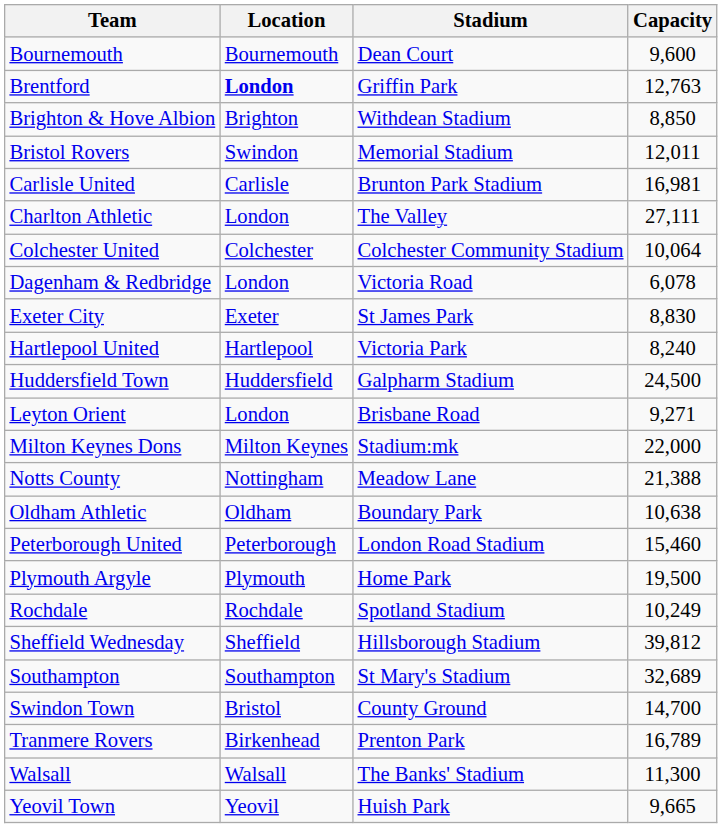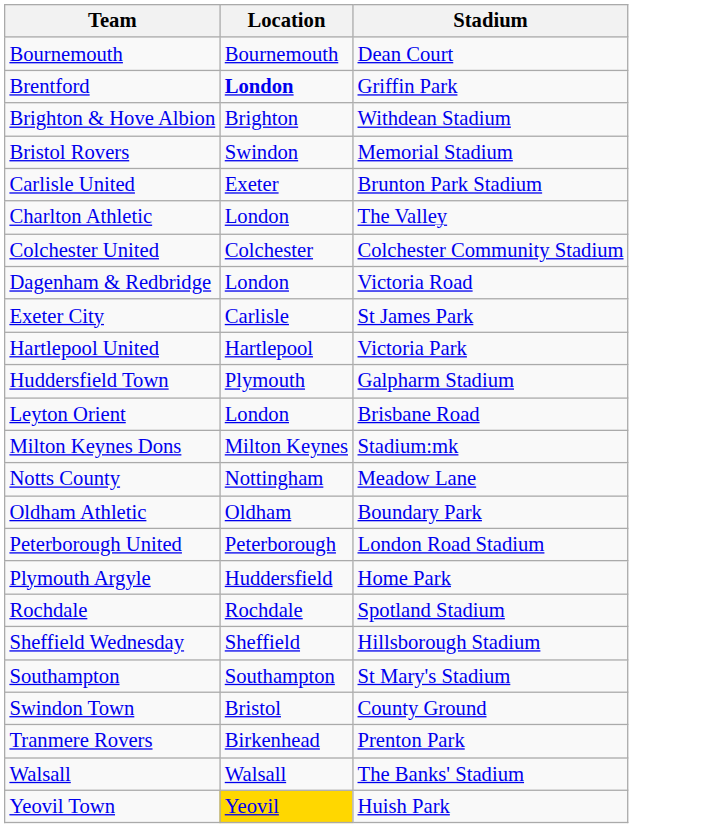 <table class="wikitable sortable">
 <tr>
 <th>Team</th>
 <th>Location</th>
 <th>Stadium</th>
-<th>Capacity</th>
 </tr>
 <tr>
 <td><a href='#'>Bournemouth</a></td>
 <td><a href='#'>Bournemouth</a></td>
 <td><a href='#'>Dean Court</a></td>
-<td style="text-align:center;">9,600</td>
 </tr>
 <tr>
 <td><a href='#'>Brentford</a></td>
 <td><strong><a href='#'>London</a></strong></td>
 <td><a href='#'>Griffin Park</a></td>
-<td style="text-align:center;">12,763</td>
 </tr>
 <tr>
 <td><a href='#'>Brighton & Hove Albion</a></td>
 <td><a href='#'>Brighton</a></td>
 <td><a href='#'>Withdean Stadium</a></td>
-<td style="text-align:center;">8,850</td>
 </tr>
 <tr>
 <td><a href='#'>Bristol Rovers</a></td>
 <td><a href='#'>Swindon</a></td>
 <td><a href='#'>Memorial Stadium</a></td>
-<td style="text-align:center;">12,011</td>
 </tr>
 <tr>
 <td><a href='#'>Carlisle United</a></td>
-<td><a href='#'>Carlisle</a></td>
+<td><a href='#'>Exeter</a></td>
 <td><a href='#'>Brunton Park Stadium</a></td>
-<td style="text-align:center;">16,981</td>
 </tr>
 <tr>
 <td><a href='#'>Charlton Athletic</a></td>
 <td><a href='#'>London</a></td>
 <td><a href='#'>The Valley</a></td>
-<td style="text-align:center;">27,111</td>
 </tr>
 <tr>
 <td><a href='#'>Colchester United</a></td>
 <td><a href='#'>Colchester</a></td>
 <td><a href='#'>Colchester Community Stadium</a></td>
-<td style="text-align:center;">10,064</td>
 </tr>
 <tr>
 <td><a href='#'>Dagenham & Redbridge</a></td>
 <td><a href='#'>London</a></td>
 <td><a href='#'>Victoria Road</a></td>
-<td style="text-align:center;">6,078</td>
 </tr>
 <tr>
 <td><a href='#'>Exeter City</a></td>
-<td><a href='#'>Exeter</a></td>
+<td><a href='#'>Carlisle</a></td>
 <td><a href='#'>St James Park</a></td>
-<td style="text-align:center;">8,830</td>
 </tr>
 <tr>
 <td><a href='#'>Hartlepool United</a></td>
 <td><a href='#'>Hartlepool</a></td>
 <td><a href='#'>Victoria Park</a></td>
-<td style="text-align:center;">8,240</td>
 </tr>
 <tr>
 <td><a href='#'>Huddersfield Town</a></td>
-<td><a href='#'>Huddersfield</a></td>
+<td><a href='#'>Plymouth</a></td>
 <td><a href='#'>Galpharm Stadium</a></td>
-<td style="text-align:center;">24,500</td>
 </tr>
 <tr>
 <td><a href='#'>Leyton Orient</a></td>
 <td><a href='#'>London</a></td>
 <td><a href='#'>Brisbane Road</a></td>
-<td style="text-align:center;">9,271</td>
 </tr>
 <tr>
 <td><a href='#'>Milton Keynes Dons</a></td>
 <td><a href='#'>Milton Keynes</a></td>
 <td><a href='#'>Stadium:mk</a></td>
-<td style="text-align:center;">22,000</td>
 </tr>
 <tr>
 <td><a href='#'>Notts County</a></td>
 <td><a href='#'>Nottingham</a></td>
 <td><a href='#'>Meadow Lane</a></td>
-<td style="text-align:center;">21,388</td>
 </tr>
 <tr>
 <td><a href='#'>Oldham Athletic</a></td>
 <td><a href='#'>Oldham</a></td>
 <td><a href='#'>Boundary Park</a></td>
-<td style="text-align:center;">10,638</td>
 </tr>
 <tr>
 <td><a href='#'>Peterborough United</a></td>
 <td><a href='#'>Peterborough</a></td>
 <td><a href='#'>London Road Stadium</a></td>
-<td style="text-align:center;">15,460</td>
 </tr>
 <tr>
 <td><a href='#'>Plymouth Argyle</a></td>
-<td><a href='#'>Plymouth</a></td>
+<td><a href='#'>Huddersfield</a></td>
 <td><a href='#'>Home Park</a></td>
-<td style="text-align:center;">19,500</td>
 </tr>
 <tr>
 <td><a href='#'>Rochdale</a></td>
 <td><a href='#'>Rochdale</a></td>
 <td><a href='#'>Spotland Stadium</a></td>
-<td style="text-align:center;">10,249</td>
 </tr>
 <tr>
 <td><a href='#'>Sheffield Wednesday</a></td>
 <td><a href='#'>Sheffield</a></td>
 <td><a href='#'>Hillsborough Stadium</a></td>
-<td style="text-align:center;">39,812</td>
 </tr>
 <tr>
 <td><a href='#'>Southampton</a></td>
 <td><a href='#'>Southampton</a></td>
 <td><a href='#'>St Mary's Stadium</a></td>
-<td style="text-align:center;">32,689</td>
 </tr>
 <tr>
 <td><a href='#'>Swindon Town</a></td>
 <td><a href='#'>Bristol</a></td>
 <td><a href='#'>County Ground</a></td>
-<td style="text-align:center;">14,700</td>
 </tr>
 <tr>
 <td><a href='#'>Tranmere Rovers</a></td>
 <td><a href='#'>Birkenhead</a></td>
 <td><a href='#'>Prenton Park</a></td>
-<td style="text-align:center;">16,789</td>
 </tr>
 <tr>
 <td><a href='#'>Walsall</a></td>
 <td><a href='#'>Walsall</a></td>
 <td><a href='#'>The Banks' Stadium</a></td>
-<td style="text-align:center;">11,300</td>
 </tr>
 <tr>
 <td><a href='#'>Yeovil Town</a></td>
-<td><a href='#'>Yeovil</a></td>
+<td style="background: gold;"><a href='#'>Yeovil</a></td>
 <td><a href='#'>Huish Park</a></td>
-<td style="text-align:center;">9,665</td>
 </tr>
 </table>
